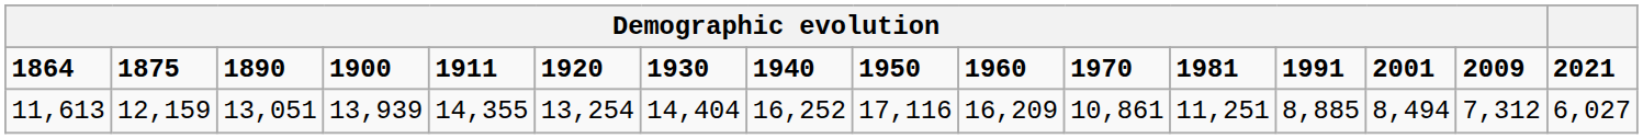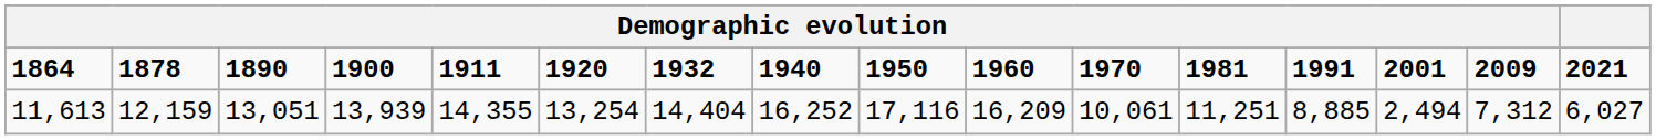 <table class="wikitable">
 <tr>
 <th colspan="15">Demographic evolution</th>
 <th></th>
 </tr>
 <tr>
 <td><strong>1864</strong></td>
-<td><strong>1875</strong></td>
+<td><strong>1878</strong></td>
 <td><strong>1890</strong></td>
 <td><strong>1900</strong></td>
 <td><strong>1911</strong></td>
 <td><strong>1920</strong></td>
-<td><strong>1930</strong></td>
+<td><strong>1932</strong></td>
 <td><strong>1940</strong></td>
 <td><strong>1950</strong></td>
 <td><strong>1960</strong></td>
 <td><strong>1970</strong></td>
 <td><strong>1981</strong></td>
 <td><strong>1991</strong></td>
 <td><strong>2001</strong></td>
 <td><strong>2009</strong></td>
 <td><strong>2021</strong></td>
 </tr>
 <tr>
 <td>11,613</td>
 <td>12,159</td>
 <td>13,051</td>
 <td>13,939</td>
 <td>14,355</td>
 <td>13,254</td>
 <td>14,404</td>
 <td>16,252</td>
 <td>17,116</td>
 <td>16,209</td>
-<td>10,861</td>
+<td>10,061</td>
 <td>11,251</td>
 <td>8,885</td>
-<td>8,494</td>
+<td>2,494</td>
 <td>7,312</td>
 <td>6,027</td>
 </tr>
 </table>
